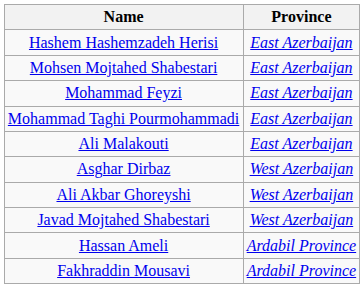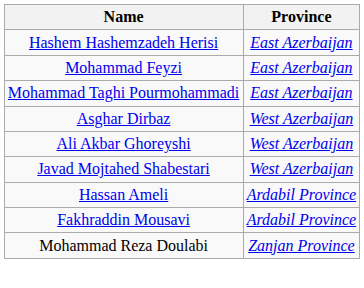 <table class="wikitable"  style="margin:auto; text-align:center;">
 <tr>
 <th style="text-align:center;">Name</th>
 <th style="text-align:center;">Province</th>
 </tr>
 <tr>
 <td><a href='#'>Hashem Hashemzadeh Herisi</a></td>
 <td><em><a href='#'>East Azerbaijan</a></em></td>
 </tr>
 <tr>
-<td><a href='#'>Mohsen Mojtahed Shabestari</a></td>
-<td><em><a href='#'>East Azerbaijan</a></em></td>
-</tr>
-<tr>
 <td><a href='#'>Mohammad Feyzi</a></td>
 <td><em><a href='#'>East Azerbaijan</a></em></td>
 </tr>
 <tr>
 <td><a href='#'>Mohammad Taghi Pourmohammadi</a></td>
-<td><em><a href='#'>East Azerbaijan</a></em></td>
-</tr>
-<tr>
-<td><a href='#'>Ali Malakouti</a></td>
 <td><em><a href='#'>East Azerbaijan</a></em></td>
 </tr>
 <tr>
 <td><a href='#'>Asghar Dirbaz</a></td>
 <td><em><a href='#'>West Azerbaijan</a></em></td>
 </tr>
 <tr>
 <td><a href='#'>Ali Akbar Ghoreyshi</a></td>
 <td><em><a href='#'>West Azerbaijan</a></em></td>
 </tr>
 <tr>
 <td><a href='#'>Javad Mojtahed Shabestari</a></td>
 <td><em><a href='#'>West Azerbaijan</a></em></td>
 </tr>
 <tr>
 <td><a href='#'>Hassan Ameli</a></td>
 <td><em><a href='#'>Ardabil Province</a></em></td>
 </tr>
 <tr>
 <td><a href='#'>Fakhraddin Mousavi</a></td>
 <td><em><a href='#'>Ardabil Province</a></em></td>
 </tr>
+<tr>
+<td>Mohammad Reza Doulabi</td>
+<td><em><a href='#'>Zanjan Province</a></em></td>
+</tr>
 </table>
